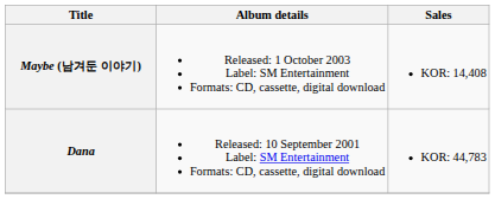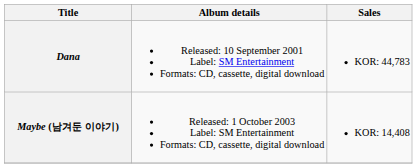 <table class="wikitable plainrowheaders" style="text-align:center;">
 <tr>
 <th rowspan="1" style="width:12em;">Title</th>
 <th rowspan="1">Album details</th>
 <th rowspan="1">Sales</th>
 </tr>
 <tr>
+<th scope="row"><em>Dana</em></th>
+<td><br><ul><li>Released: 10 September 2001</li><li>Label: <a href='#'>SM Entertainment</a></li><li>Formats: CD, cassette, digital download</li></ul></td>
+<td><br><ul><li>KOR: 44,783</li></ul></td>
+</tr>
+<tr>
 <th scope="row"><em>Maybe</em> (남겨둔 이야기)</th>
 <td><br><ul><li>Released: 1 October 2003</li><li>Label: SM Entertainment</li><li>Formats: CD, cassette, digital download</li></ul></td>
 <td><br><ul><li>KOR: 14,408</li></ul></td>
 </tr>
 <tr>
-<th scope="row"><em>Dana</em></th>
-<td><br><ul><li>Released: 10 September 2001</li><li>Label: <a href='#'>SM Entertainment</a></li><li>Formats: CD, cassette, digital download</li></ul></td>
-<td><br><ul><li>KOR: 44,783</li></ul></td>
-</tr>
-<tr>
 </tr>
 </table>
